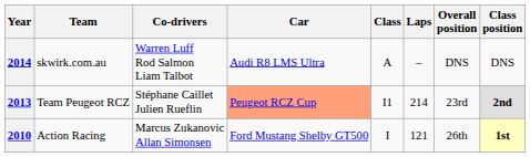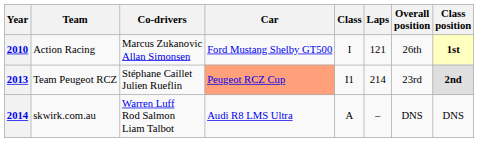 <table class="wikitable" style="text-align:center; font-size:90%">
 <tr>
 <th>Year</th>
 <th>Team</th>
 <th>Co-drivers</th>
 <th>Car</th>
 <th>Class</th>
 <th>Laps</th>
 <th>Overall<br>position</th>
 <th>Class<br>position</th>
 </tr>
 <tr>
-<th><a href='#'>2014</a></th>
-<td align="left"> skwirk.com.au</td>
-<td align="left"> <a href='#'>Warren Luff</a><br> Rod Salmon<br> Liam Talbot</td>
-<td align="left"><a href='#'>Audi R8 LMS Ultra</a></td>
-<td>A</td>
-<td>–</td>
-<td>DNS</td>
-<td>DNS</td>
+<th><a href='#'>2010</a></th>
+<td align="left"> Action Racing</td>
+<td align="left"> Marcus Zukanovic<br> <a href='#'>Allan Simonsen</a></td>
+<td align="left"><a href='#'>Ford Mustang Shelby GT500</a></td>
+<td>I</td>
+<td>121</td>
+<td>26th</td>
+<td style="background:#FFFFBF;"><strong>1st</strong></td>
 </tr>
 <tr>
 <th><a href='#'>2013</a></th>
 <td align="left"> Team Peugeot RCZ</td>
 <td align="left"> Stéphane Caillet<br> Julien Rueflin</td>
 <td align="left" style="background: lightsalmon;"><a href='#'>Peugeot RCZ Cup</a></td>
 <td>I1</td>
 <td>214</td>
 <td>23rd</td>
 <td style="background:#dfdfdf;"><strong>2nd</strong></td>
 </tr>
 <tr>
-<th><a href='#'>2010</a></th>
-<td align="left"> Action Racing</td>
-<td align="left"> Marcus Zukanovic<br> <a href='#'>Allan Simonsen</a></td>
-<td align="left"><a href='#'>Ford Mustang Shelby GT500</a></td>
-<td>I</td>
-<td>121</td>
-<td>26th</td>
-<td style="background:#FFFFBF;"><strong>1st</strong></td>
+<th><a href='#'>2014</a></th>
+<td align="left"> skwirk.com.au</td>
+<td align="left"> <a href='#'>Warren Luff</a><br> Rod Salmon<br> Liam Talbot</td>
+<td align="left"><a href='#'>Audi R8 LMS Ultra</a></td>
+<td>A</td>
+<td>–</td>
+<td>DNS</td>
+<td>DNS</td>
 </tr>
 </table>
